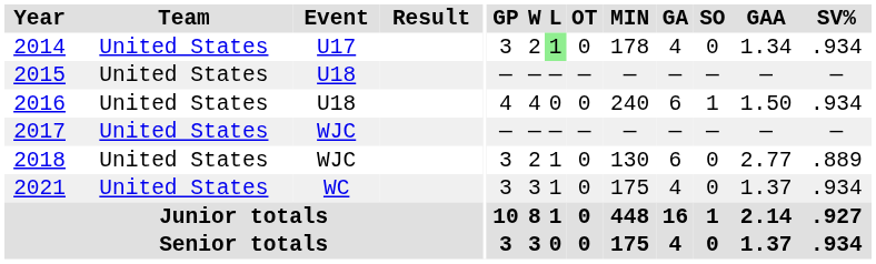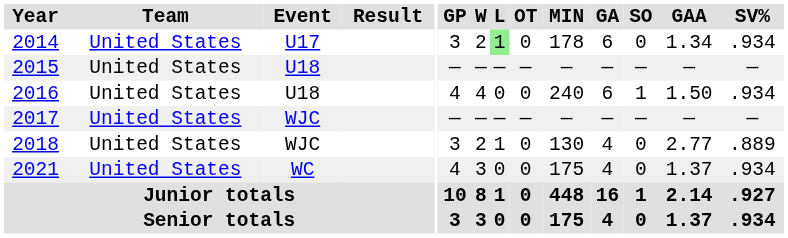 <table border="0" cellpadding="1" cellspacing="0" ID="Table3" style="text-align:center; width:40em;">
 <tr bgcolor="#e0e0e0">
 <th>Year</th>
 <th>Team</th>
 <th>Event</th>
 <th>Result</th>
 <th rowspan="99" bgcolor="#ffffff"></th>
 <th>GP</th>
 <th>W</th>
 <th>L</th>
 <th>OT</th>
 <th>MIN</th>
 <th>GA</th>
 <th>SO</th>
 <th>GAA</th>
 <th>SV%</th>
 </tr>
 <tr>
 <td><a href='#'>2014</a></td>
 <td><a href='#'>United States</a></td>
 <td><a href='#'>U17</a></td>
 <td></td>
 <td>3</td>
 <td>2</td>
 <td style="background: lightgreen;">1</td>
 <td>0</td>
 <td>178</td>
-<td>4</td>
+<td>6</td>
 <td>0</td>
 <td>1.34</td>
 <td>.934</td>
 </tr>
 <tr bgcolor="#f0f0f0">
 <td><a href='#'>2015</a></td>
 <td>United States</td>
 <td><a href='#'>U18</a></td>
 <td></td>
 <td>—</td>
 <td>—</td>
 <td>—</td>
 <td>—</td>
 <td>—</td>
 <td>—</td>
 <td>—</td>
 <td>—</td>
 <td>—</td>
 </tr>
 <tr>
 <td><a href='#'>2016</a></td>
 <td>United States</td>
 <td>U18</td>
 <td></td>
 <td>4</td>
 <td>4</td>
 <td>0</td>
 <td>0</td>
 <td>240</td>
 <td>6</td>
 <td>1</td>
 <td>1.50</td>
 <td>.934</td>
 </tr>
 <tr bgcolor="#f0f0f0">
 <td><a href='#'>2017</a></td>
 <td><a href='#'>United States</a></td>
 <td><a href='#'>WJC</a></td>
 <td></td>
 <td>—</td>
 <td>—</td>
 <td>—</td>
 <td>—</td>
 <td>—</td>
 <td>—</td>
 <td>—</td>
 <td>—</td>
 <td>—</td>
 </tr>
 <tr>
 <td><a href='#'>2018</a></td>
 <td>United States</td>
 <td>WJC</td>
 <td></td>
 <td>3</td>
 <td>2</td>
 <td>1</td>
 <td>0</td>
 <td>130</td>
-<td>6</td>
+<td>4</td>
 <td>0</td>
 <td>2.77</td>
 <td>.889</td>
 </tr>
 <tr bgcolor="#f0f0f0">
 <td><a href='#'>2021</a></td>
 <td><a href='#'>United States</a></td>
 <td><a href='#'>WC</a></td>
 <td></td>
+<td>4</td>
 <td>3</td>
-<td>3</td>
-<td>1</td>
+<td>0</td>
 <td>0</td>
 <td>175</td>
 <td>4</td>
 <td>0</td>
 <td>1.37</td>
 <td>.934</td>
 </tr>
 <tr bgcolor="#e0e0e0">
 <th colspan="4">Junior totals</th>
 <th>10</th>
 <th>8</th>
 <th>1</th>
 <th>0</th>
 <th>448</th>
 <th>16</th>
 <th>1</th>
 <th>2.14</th>
 <th>.927</th>
 </tr>
 <tr bgcolor="#e0e0e0">
 <th colspan="4">Senior totals</th>
 <th>3</th>
 <th>3</th>
 <th>0</th>
 <th>0</th>
 <th>175</th>
 <th>4</th>
 <th>0</th>
 <th>1.37</th>
 <th>.934</th>
 </tr>
 </table>
